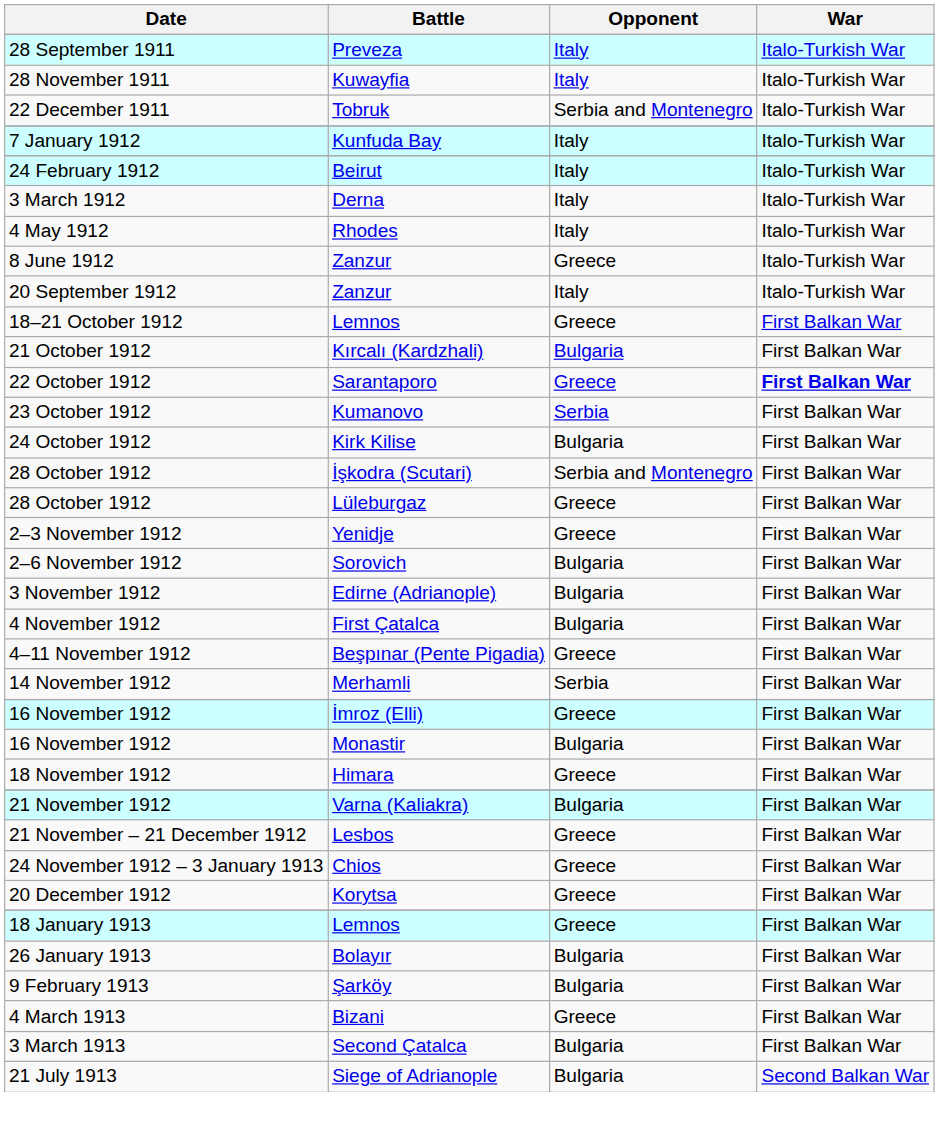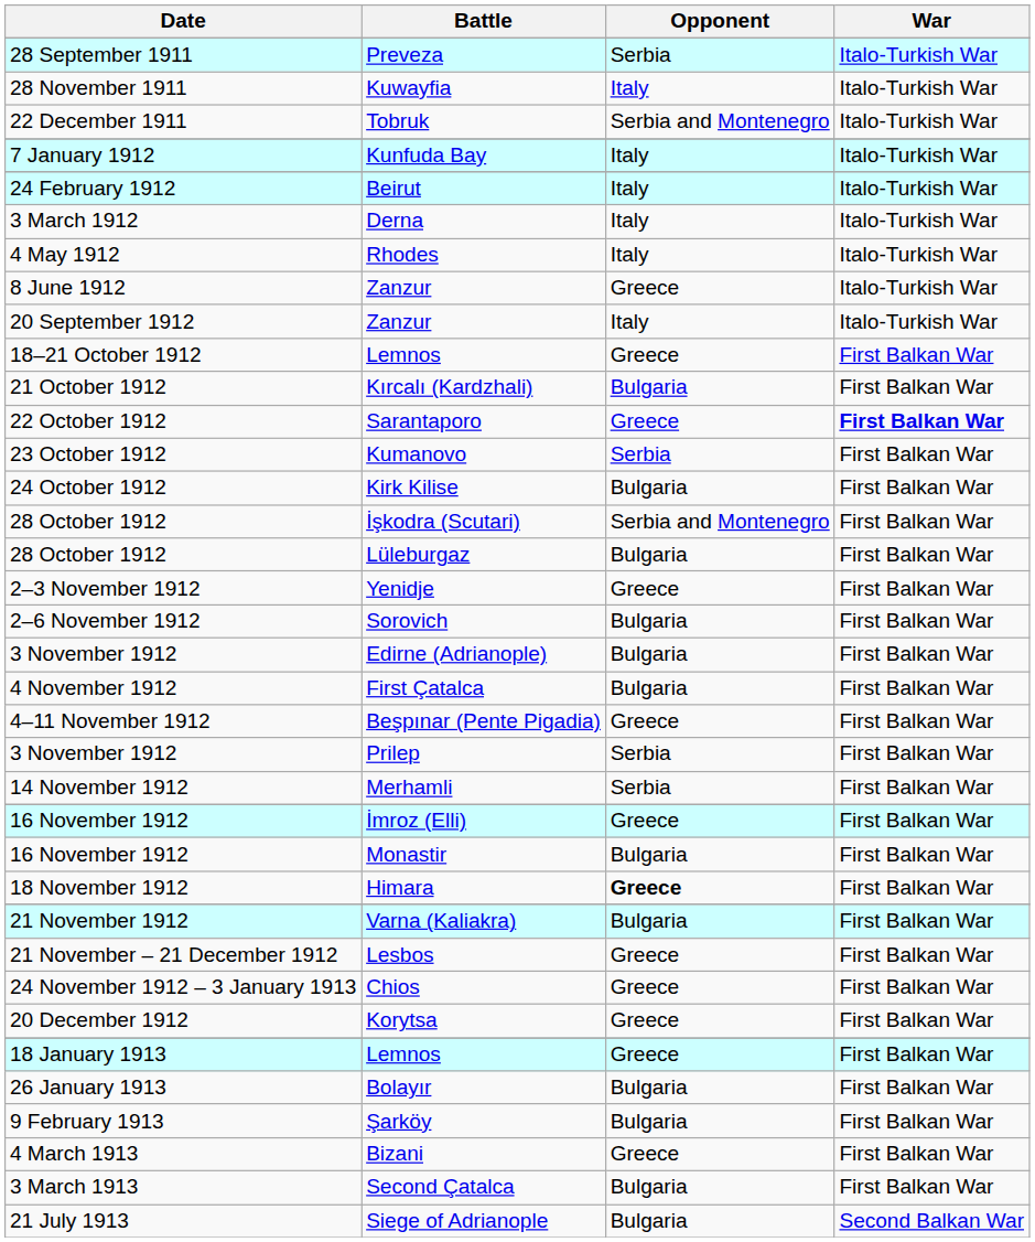 <table class="sortable wikitable">
 <tr>
 <th>Date</th>
 <th>Battle</th>
 <th>Opponent</th>
 <th>War</th>
 </tr>
 <tr>
 </tr>
 <tr - bgcolor="#CCFFFF">
 <td>28 September 1911</td>
 <td><a href='#'>Preveza</a></td>
-<td><a href='#'>Italy</a></td>
+<td>Serbia</td>
 <td><a href='#'>Italo-Turkish War</a></td>
 </tr>
 <tr>
 <td>28 November 1911</td>
 <td><a href='#'>Kuwayfia</a></td>
 <td><a href='#'>Italy</a></td>
 <td>Italo-Turkish War</td>
 </tr>
 <tr>
 <td>22 December 1911</td>
 <td><a href='#'>Tobruk</a></td>
 <td>Serbia and <a href='#'>Montenegro</a></td>
 <td>Italo-Turkish War</td>
 </tr>
 <tr>
 </tr>
 <tr - bgcolor="#CCFFFF">
 <td>7 January 1912</td>
 <td><a href='#'>Kunfuda Bay</a></td>
 <td>Italy</td>
 <td>Italo-Turkish War</td>
 </tr>
 <tr>
 </tr>
 <tr - bgcolor="#CCFFFF">
 <td>24 February 1912</td>
 <td><a href='#'>Beirut</a></td>
 <td>Italy</td>
 <td>Italo-Turkish War</td>
 </tr>
 <tr>
 <td>3 March 1912</td>
 <td><a href='#'>Derna</a></td>
 <td>Italy</td>
 <td>Italo-Turkish War</td>
 </tr>
 <tr>
 <td>4 May 1912</td>
 <td><a href='#'>Rhodes</a></td>
 <td>Italy</td>
 <td>Italo-Turkish War</td>
 </tr>
 <tr>
 <td>8 June 1912</td>
 <td><a href='#'>Zanzur</a></td>
 <td>Greece</td>
 <td>Italo-Turkish War</td>
 </tr>
 <tr>
 <td>20 September 1912</td>
 <td><a href='#'>Zanzur</a></td>
 <td>Italy</td>
 <td>Italo-Turkish War</td>
 </tr>
 <tr>
 <td>18–21 October 1912</td>
 <td><a href='#'>Lemnos</a></td>
 <td>Greece</td>
 <td><a href='#'>First Balkan War</a></td>
 </tr>
 <tr>
 <td>21 October 1912</td>
 <td><a href='#'>Kırcalı (Kardzhali)</a></td>
 <td><a href='#'>Bulgaria</a></td>
 <td>First Balkan War</td>
 </tr>
 <tr>
 <td>22 October 1912</td>
 <td><a href='#'>Sarantaporo</a></td>
 <td><a href='#'>Greece</a></td>
 <td><strong><a href='#'>First Balkan War</a></strong></td>
 </tr>
 <tr>
 <td>23 October 1912</td>
 <td><a href='#'>Kumanovo</a></td>
 <td><a href='#'>Serbia</a></td>
 <td>First Balkan War</td>
 </tr>
 <tr>
 <td>24 October 1912</td>
 <td><a href='#'>Kirk Kilise</a></td>
 <td>Bulgaria</td>
 <td>First Balkan War</td>
 </tr>
 <tr>
 <td>28 October 1912</td>
 <td><a href='#'>İşkodra (Scutari)</a></td>
 <td>Serbia and <a href='#'>Montenegro</a></td>
 <td>First Balkan War</td>
 </tr>
 <tr>
 <td>28 October 1912</td>
 <td><a href='#'>Lüleburgaz</a></td>
-<td>Greece</td>
+<td>Bulgaria</td>
 <td>First Balkan War</td>
 </tr>
 <tr>
 <td>2–3 November 1912</td>
 <td><a href='#'>Yenidje</a></td>
 <td>Greece</td>
 <td>First Balkan War</td>
 </tr>
 <tr>
 <td>2–6 November 1912</td>
 <td><a href='#'>Sorovich</a></td>
 <td>Bulgaria</td>
 <td>First Balkan War</td>
 </tr>
 <tr>
 <td>3 November 1912</td>
 <td><a href='#'>Edirne (Adrianople)</a></td>
 <td>Bulgaria</td>
 <td>First Balkan War</td>
 </tr>
 <tr>
 <td>4 November 1912</td>
 <td><a href='#'>First Çatalca</a></td>
 <td>Bulgaria</td>
 <td>First Balkan War</td>
 </tr>
 <tr>
 <td>4–11 November 1912</td>
 <td><a href='#'>Beşpınar (Pente Pigadia)</a></td>
 <td>Greece</td>
 <td>First Balkan War</td>
 </tr>
 <tr>
+<td>3 November 1912</td>
+<td><a href='#'>Prilep</a></td>
+<td>Serbia</td>
+<td>First Balkan War</td>
+</tr>
+<tr>
 <td>14 November 1912</td>
 <td><a href='#'>Merhamli</a></td>
 <td>Serbia</td>
 <td>First Balkan War</td>
 </tr>
 <tr>
 </tr>
 <tr - bgcolor="#CCFFFF">
 <td>16 November 1912</td>
 <td><a href='#'>İmroz (Elli)</a></td>
 <td>Greece</td>
 <td>First Balkan War</td>
 </tr>
 <tr>
 <td>16 November 1912</td>
 <td><a href='#'>Monastir</a></td>
 <td>Bulgaria</td>
 <td>First Balkan War</td>
 </tr>
 <tr>
 <td>18 November 1912</td>
 <td><a href='#'>Himara</a></td>
-<td>Greece</td>
+<td><strong>Greece</strong></td>
 <td>First Balkan War</td>
 </tr>
 <tr>
 </tr>
 <tr - bgcolor="#CCFFFF">
 <td>21 November 1912</td>
 <td><a href='#'>Varna (Kaliakra)</a></td>
 <td>Bulgaria</td>
 <td>First Balkan War</td>
 </tr>
 <tr>
 <td>21 November – 21 December 1912</td>
 <td><a href='#'>Lesbos</a></td>
 <td>Greece</td>
 <td>First Balkan War</td>
 </tr>
 <tr>
 <td>24 November 1912 –  3 January 1913</td>
 <td><a href='#'>Chios</a></td>
 <td>Greece</td>
 <td>First Balkan War</td>
 </tr>
 <tr>
 <td>20 December 1912</td>
 <td><a href='#'>Korytsa</a></td>
 <td>Greece</td>
 <td>First Balkan War</td>
 </tr>
 <tr>
 </tr>
 <tr - bgcolor="#CCFFFF">
 <td>18 January 1913</td>
 <td><a href='#'>Lemnos</a></td>
 <td>Greece</td>
 <td>First Balkan War</td>
 </tr>
 <tr>
 <td>26 January 1913</td>
 <td><a href='#'>Bolayır</a></td>
 <td>Bulgaria</td>
 <td>First Balkan War</td>
 </tr>
 <tr>
 <td>9 February 1913</td>
 <td><a href='#'>Şarköy</a></td>
 <td>Bulgaria</td>
 <td>First Balkan War</td>
 </tr>
 <tr>
 <td>4 March 1913</td>
 <td><a href='#'>Bizani</a></td>
 <td>Greece</td>
 <td>First Balkan War</td>
 </tr>
 <tr>
 <td>3 March 1913</td>
 <td><a href='#'>Second Çatalca</a></td>
 <td>Bulgaria</td>
 <td>First Balkan War</td>
 </tr>
 <tr>
 <td>21 July 1913</td>
 <td><a href='#'>Siege of Adrianople</a></td>
 <td>Bulgaria</td>
 <td><a href='#'>Second Balkan War</a></td>
 </tr>
 </table>
